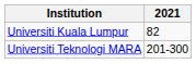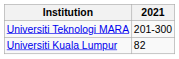 <table class="sortable wikitable" border="1">
 <tr>
 <th>Institution</th>
 <th>2021</th>
 </tr>
 <tr>
+<td><a href='#'>Universiti Teknologi MARA</a></td>
+<td>201-300</td>
+</tr>
+<tr>
 <td><a href='#'>Universiti Kuala Lumpur</a></td>
 <td>82</td>
 </tr>
-<tr>
-<td><a href='#'>Universiti Teknologi MARA</a></td>
-<td>201-300</td>
-</tr>
 </table>
